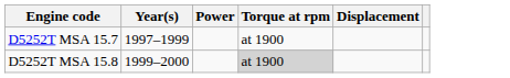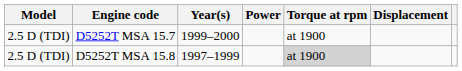 <table class="wikitable collapsible sortable">
 <tr>
+<th>Model</th>
 <th>Engine code</th>
 <th>Year(s)</th>
 <th>Power</th>
 <th>Torque at rpm</th>
 <th>Displacement</th>
 <th></th>
 </tr>
 <tr>
+<td>2.5 D (TDI)</td>
 <td><a href='#'>D5252T</a> MSA 15.7</td>
-<td>1997–1999</td>
+<td>1999–2000</td>
 <td></td>
 <td> at 1900</td>
 <td></td>
 <td></td>
 </tr>
 <tr>
+<td>2.5 D (TDI)</td>
 <td>D5252T MSA 15.8</td>
-<td>1999–2000</td>
+<td>1997–1999</td>
 <td></td>
 <td style="background: lightgrey;"> at 1900</td>
 <td></td>
 <td></td>
 </tr>
 </table>
